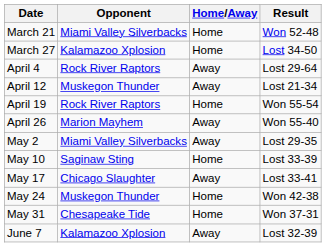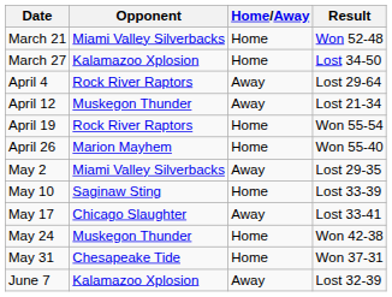 <table class="wikitable">
 <tr>
 <th>Date</th>
 <th>Opponent</th>
 <th><a href='#'>Home</a>/<a href='#'>Away</a></th>
 <th>Result</th>
 </tr>
 <tr>
 <td>March 21</td>
 <td><a href='#'>Miami Valley Silverbacks</a></td>
 <td>Home</td>
 <td><a href='#'>Won</a> 52-48</td>
 </tr>
 <tr>
 <td>March 27</td>
 <td><a href='#'>Kalamazoo Xplosion</a></td>
 <td>Home</td>
 <td><a href='#'>Lost</a> 34-50</td>
 </tr>
 <tr>
 <td>April 4</td>
 <td><a href='#'>Rock River Raptors</a></td>
 <td>Away</td>
 <td>Lost 29-64</td>
 </tr>
 <tr>
 <td>April 12</td>
 <td><a href='#'>Muskegon Thunder</a></td>
 <td>Away</td>
 <td>Lost 21-34</td>
 </tr>
 <tr>
 <td>April 19</td>
 <td><a href='#'>Rock River Raptors</a></td>
 <td>Home</td>
 <td>Won 55-54</td>
 </tr>
 <tr>
 <td>April 26</td>
 <td><a href='#'>Marion Mayhem</a></td>
-<td>Away</td>
+<td>Home</td>
 <td>Won 55-40</td>
 </tr>
 <tr>
 <td>May 2</td>
 <td><a href='#'>Miami Valley Silverbacks</a></td>
 <td>Away</td>
 <td>Lost 29-35</td>
 </tr>
 <tr>
 <td>May 10</td>
 <td><a href='#'>Saginaw Sting</a></td>
 <td>Home</td>
 <td>Lost 33-39</td>
 </tr>
 <tr>
 <td>May 17</td>
 <td><a href='#'>Chicago Slaughter</a></td>
 <td>Away</td>
 <td>Lost 33-41</td>
 </tr>
 <tr>
 <td>May 24</td>
 <td><a href='#'>Muskegon Thunder</a></td>
 <td>Home</td>
 <td>Won 42-38</td>
 </tr>
 <tr>
 <td>May 31</td>
 <td><a href='#'>Chesapeake Tide</a></td>
 <td>Home</td>
 <td>Won 37-31</td>
 </tr>
 <tr>
 <td>June 7</td>
 <td><a href='#'>Kalamazoo Xplosion</a></td>
 <td>Away</td>
 <td>Lost 32-39</td>
 </tr>
 </table>
